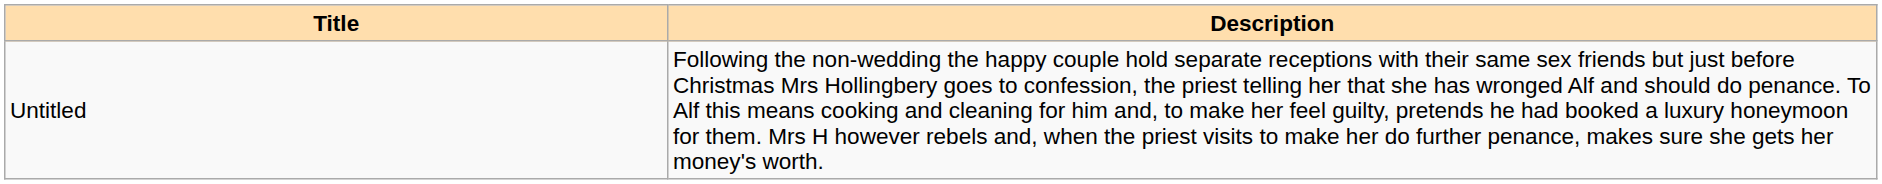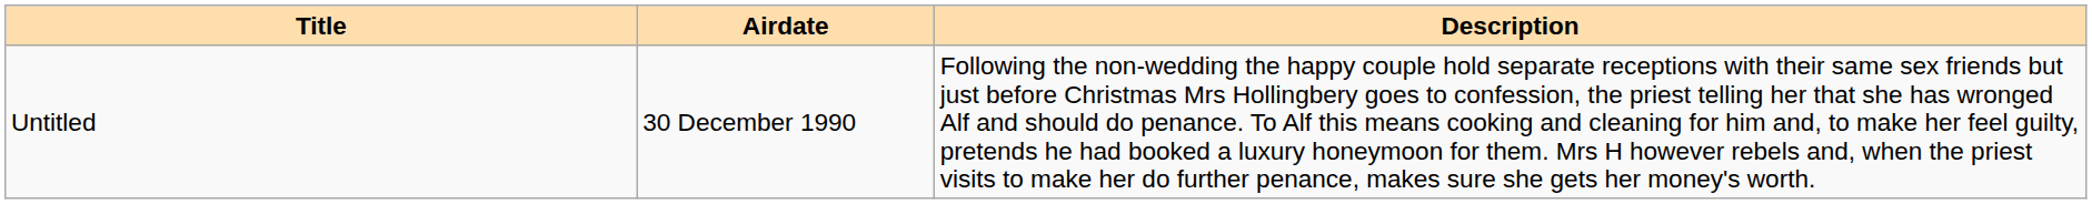 <table class="wikitable" border=1 style="font-size: 94%">
 <tr>
 <th style="background:#ffdead" width=17%>Title</th>
+<th style="background:#ffdead" width=8%>Airdate</th>
 <th style="background:#ffdead" width=31%>Description</th>
 </tr>
 <tr>
 <td>Untitled</td>
+<td>30 December 1990</td>
 <td>Following the non-wedding the happy couple hold separate receptions with their same sex friends but just before Christmas Mrs Hollingbery goes to confession, the priest telling her that she has wronged Alf and should do penance. To Alf this means cooking and cleaning for him and, to make her feel guilty, pretends he had booked a luxury honeymoon for them. Mrs H however rebels and, when the priest visits to make her do further penance, makes sure she gets her money's worth.</td>
 </tr>
 </table>
